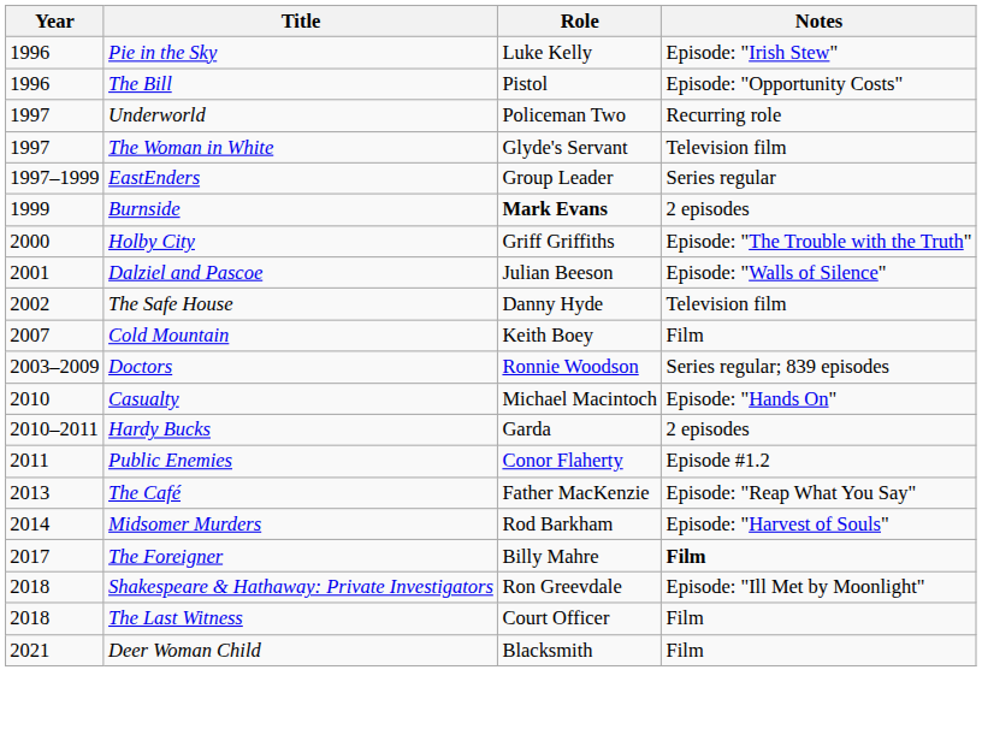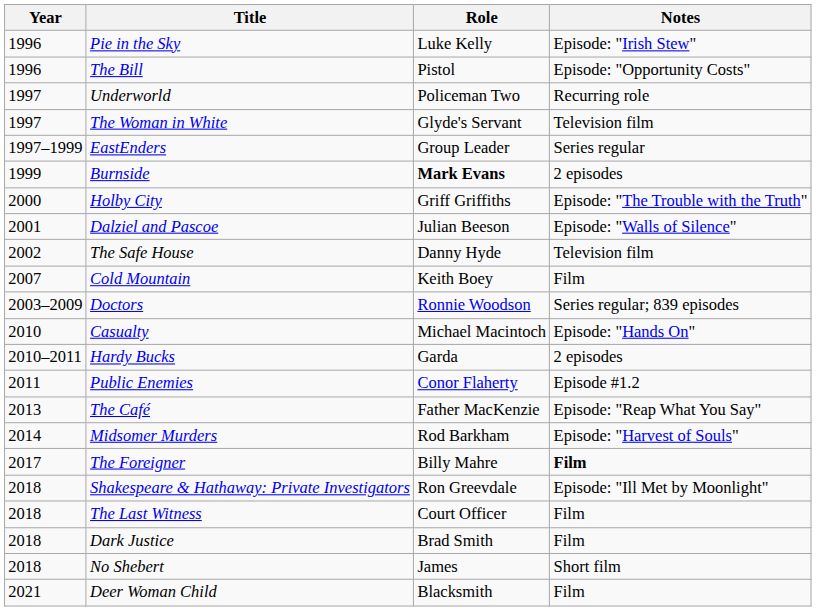 <table class="wikitable">
 <tr>
 <th>Year</th>
 <th>Title</th>
 <th>Role</th>
 <th>Notes</th>
 </tr>
 <tr>
 <td>1996</td>
 <td><em><a href='#'>Pie in the Sky</a></em></td>
 <td>Luke Kelly</td>
 <td>Episode: "<a href='#'>Irish Stew</a>"</td>
 </tr>
 <tr>
 <td>1996</td>
 <td><em><a href='#'>The Bill</a></em></td>
 <td>Pistol</td>
 <td>Episode: "Opportunity Costs"</td>
 </tr>
 <tr>
 <td>1997</td>
 <td><em>Underworld</em></td>
 <td>Policeman Two</td>
 <td>Recurring role</td>
 </tr>
 <tr>
 <td>1997</td>
 <td><em><a href='#'>The Woman in White</a></em></td>
 <td>Glyde's Servant</td>
 <td>Television film</td>
 </tr>
 <tr>
 <td>1997–1999</td>
 <td><em><a href='#'>EastEnders</a></em></td>
 <td>Group Leader</td>
 <td>Series regular</td>
 </tr>
 <tr>
 <td>1999</td>
 <td><em><a href='#'>Burnside</a></em></td>
 <td><strong>Mark Evans</strong></td>
 <td>2 episodes</td>
 </tr>
 <tr>
 <td>2000</td>
 <td><em><a href='#'>Holby City</a></em></td>
 <td>Griff Griffiths</td>
 <td>Episode: "<a href='#'>The Trouble with the Truth</a>"</td>
 </tr>
 <tr>
 <td>2001</td>
 <td><em><a href='#'>Dalziel and Pascoe</a></em></td>
 <td>Julian Beeson</td>
 <td>Episode: "<a href='#'>Walls of Silence</a>"</td>
 </tr>
 <tr>
 <td>2002</td>
 <td><em>The Safe House</em></td>
 <td>Danny Hyde</td>
 <td>Television film</td>
 </tr>
 <tr>
 <td>2007</td>
 <td><em><a href='#'>Cold Mountain</a></em></td>
 <td>Keith Boey</td>
 <td>Film</td>
 </tr>
 <tr>
 <td>2003–2009</td>
 <td><em><a href='#'>Doctors</a></em></td>
 <td><a href='#'>Ronnie Woodson</a></td>
 <td>Series regular; 839 episodes</td>
 </tr>
 <tr>
 <td>2010</td>
 <td><em><a href='#'>Casualty</a></em></td>
 <td>Michael Macintoch</td>
 <td>Episode: "<a href='#'>Hands On</a>"</td>
 </tr>
 <tr>
 <td>2010–2011</td>
 <td><em><a href='#'>Hardy Bucks</a></em></td>
 <td>Garda</td>
 <td>2 episodes</td>
 </tr>
 <tr>
 <td>2011</td>
 <td><em><a href='#'>Public Enemies</a></em></td>
 <td><a href='#'>Conor Flaherty</a></td>
 <td>Episode #1.2</td>
 </tr>
 <tr>
 <td>2013</td>
 <td><em><a href='#'>The Café</a></em></td>
 <td>Father MacKenzie</td>
 <td>Episode: "Reap What You Say"</td>
 </tr>
 <tr>
 <td>2014</td>
 <td><em><a href='#'>Midsomer Murders</a></em></td>
 <td>Rod Barkham</td>
 <td>Episode: "<a href='#'>Harvest of Souls</a>"</td>
 </tr>
 <tr>
 <td>2017</td>
 <td><em><a href='#'>The Foreigner</a></em></td>
 <td>Billy Mahre</td>
 <td><strong>Film</strong></td>
 </tr>
 <tr>
 <td>2018</td>
 <td><em><a href='#'>Shakespeare & Hathaway: Private Investigators</a></em></td>
 <td>Ron Greevdale</td>
 <td>Episode: "Ill Met by Moonlight"</td>
 </tr>
 <tr>
 <td>2018</td>
 <td><em><a href='#'>The Last Witness</a></em></td>
 <td>Court Officer</td>
 <td>Film</td>
 </tr>
 <tr>
+<td>2018</td>
+<td><em>Dark Justice</em></td>
+<td>Brad Smith</td>
+<td>Film</td>
+</tr>
+<tr>
+<td>2018</td>
+<td><em>No Shebert</em></td>
+<td>James</td>
+<td>Short film</td>
+</tr>
+<tr>
 <td>2021</td>
 <td><em>Deer Woman Child</em></td>
 <td>Blacksmith</td>
 <td>Film</td>
 </tr>
 </table>
